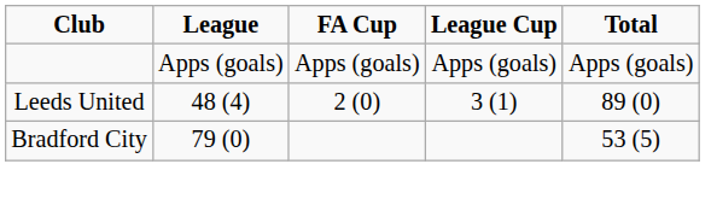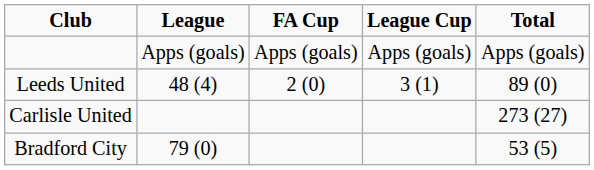 <table class="wikitable" style="text-align: center;">
 <tr>
 <td><strong>Club</strong></td>
 <td><strong>League</strong></td>
 <td><strong>FA Cup</strong></td>
 <td><strong>League Cup</strong></td>
 <td><strong>Total</strong></td>
 </tr>
 <tr>
 <td></td>
 <td>Apps (goals)</td>
 <td>Apps (goals)</td>
 <td>Apps (goals)</td>
 <td>Apps (goals)</td>
 </tr>
 <tr>
 <td>Leeds United</td>
 <td>48 (4)</td>
 <td>2 (0)</td>
 <td>3 (1)</td>
 <td>89 (0)</td>
 </tr>
 <tr>
+<td>Carlisle United</td>
+<td></td>
+<td></td>
+<td></td>
+<td>273 (27)</td>
+</tr>
+<tr>
 <td>Bradford City</td>
 <td>79 (0)</td>
 <td></td>
 <td></td>
 <td>53 (5)</td>
 </tr>
 </table>
